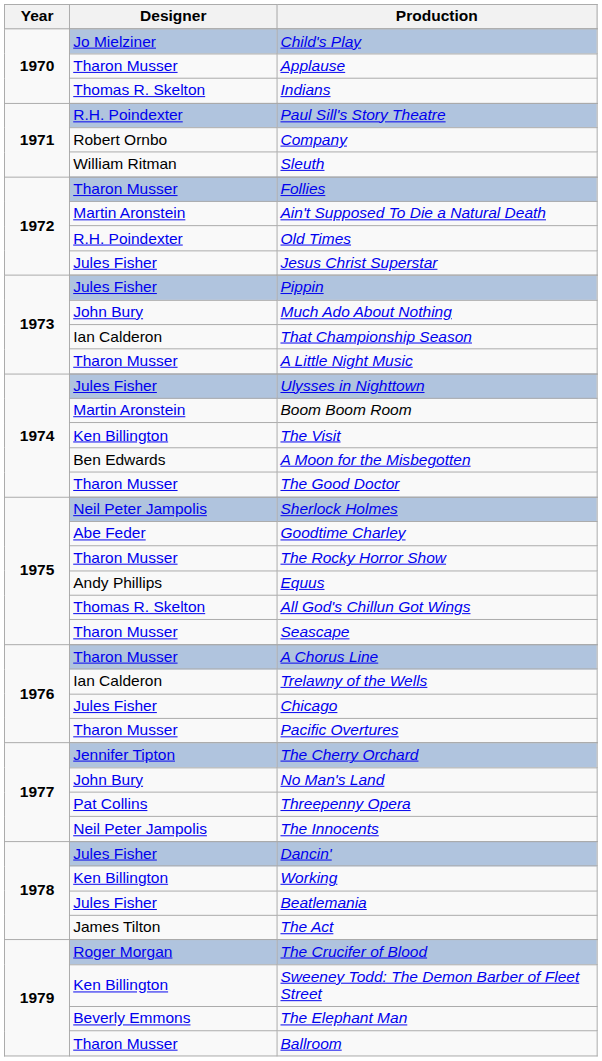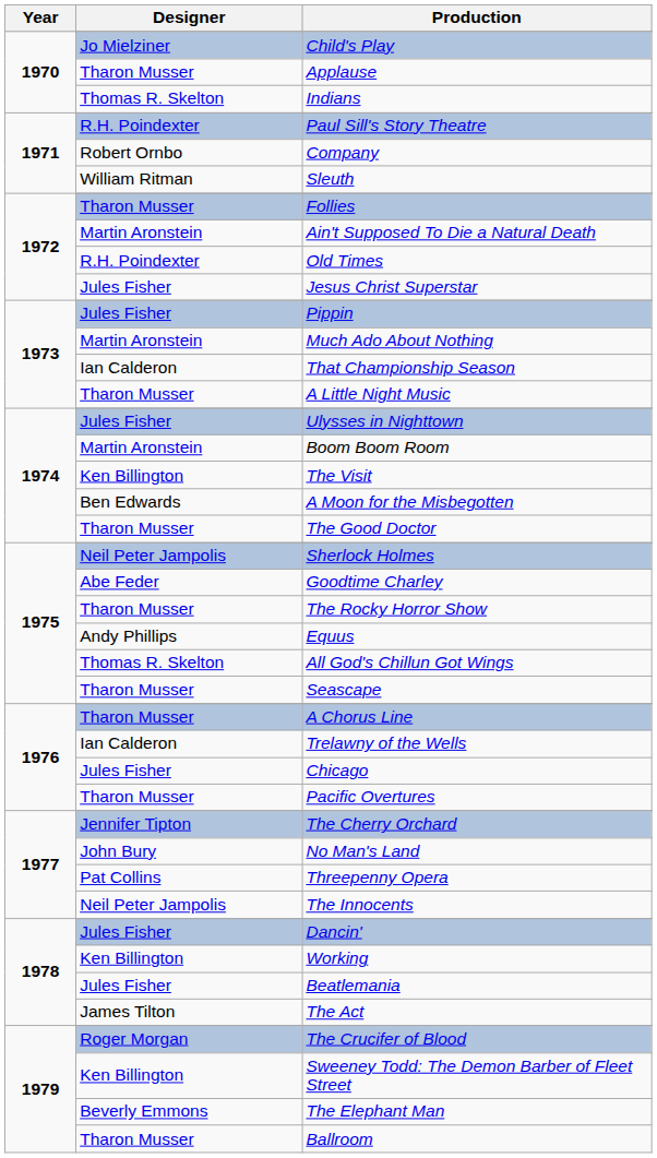 <table class="wikitable" style="width:98%;">
 <tr style="background:#bebebe;">
 <th style="width:11%;">Year</th>
 <th style="width:35%;">Designer</th>
 <th style="width:54%;">Production</th>
 </tr>
 <tr>
 <td rowspan="4" align="center"><strong>1970</strong><br></td>
 </tr>
 <tr style="background:#B0C4DE">
 <td><a href='#'>Jo Mielziner</a></td>
 <td><em><a href='#'>Child's Play</a></em></td>
 </tr>
 <tr>
 <td><a href='#'>Tharon Musser</a></td>
 <td><em><a href='#'>Applause</a></em></td>
 </tr>
 <tr>
 <td><a href='#'>Thomas R. Skelton</a></td>
 <td><em><a href='#'>Indians</a></em></td>
 </tr>
 <tr>
 <td rowspan="4" align="center"><strong>1971</strong><br></td>
 </tr>
 <tr style="background:#B0C4DE">
 <td><a href='#'>R.H. Poindexter</a></td>
 <td><em><a href='#'>Paul Sill's Story Theatre</a></em></td>
 </tr>
 <tr>
 <td>Robert Ornbo</td>
 <td><em><a href='#'>Company</a></em></td>
 </tr>
 <tr>
 <td>William Ritman</td>
 <td><em><a href='#'>Sleuth</a></em></td>
 </tr>
 <tr>
 <td rowspan="5" align="center"><strong>1972</strong><br></td>
 </tr>
 <tr style="background:#B0C4DE">
 <td><a href='#'>Tharon Musser</a></td>
 <td><em><a href='#'>Follies</a></em></td>
 </tr>
 <tr>
 <td><a href='#'>Martin Aronstein</a></td>
 <td><em><a href='#'>Ain't Supposed To Die a Natural Death</a></em></td>
 </tr>
 <tr>
 <td><a href='#'>R.H. Poindexter</a></td>
 <td><em><a href='#'>Old Times</a></em></td>
 </tr>
 <tr>
 <td><a href='#'>Jules Fisher</a></td>
 <td><em><a href='#'>Jesus Christ Superstar</a></em></td>
 </tr>
 <tr>
 <td rowspan="5" align="center"><strong>1973</strong><br></td>
 </tr>
 <tr style="background:#B0C4DE">
 <td><a href='#'>Jules Fisher</a></td>
 <td><em><a href='#'>Pippin</a></em></td>
 </tr>
 <tr>
-<td><a href='#'>John Bury</a></td>
+<td><a href='#'>Martin Aronstein</a></td>
 <td><em><a href='#'>Much Ado About Nothing</a></em></td>
 </tr>
 <tr>
 <td>Ian Calderon</td>
 <td><em><a href='#'>That Championship Season</a></em></td>
 </tr>
 <tr>
 <td><a href='#'>Tharon Musser</a></td>
 <td><em><a href='#'>A Little Night Music</a></em></td>
 </tr>
 <tr>
 <td rowspan="6" align="center"><strong>1974</strong><br></td>
 </tr>
 <tr style="background:#B0C4DE">
 <td><a href='#'>Jules Fisher</a></td>
 <td><em><a href='#'>Ulysses in Nighttown</a></em></td>
 </tr>
 <tr>
 <td><a href='#'>Martin Aronstein</a></td>
 <td><em>Boom Boom Room</em></td>
 </tr>
 <tr>
 <td><a href='#'>Ken Billington</a></td>
 <td><em><a href='#'>The Visit</a></em></td>
 </tr>
 <tr>
 <td>Ben Edwards</td>
 <td><em><a href='#'>A Moon for the Misbegotten</a></em></td>
 </tr>
 <tr>
 <td><a href='#'>Tharon Musser</a></td>
 <td><em><a href='#'>The Good Doctor</a></em></td>
 </tr>
 <tr>
 <td rowspan="7" align="center"><strong>1975</strong><br></td>
 </tr>
 <tr style="background:#B0C4DE">
 <td><a href='#'>Neil Peter Jampolis</a></td>
 <td><em><a href='#'>Sherlock Holmes</a></em></td>
 </tr>
 <tr>
 <td><a href='#'>Abe Feder</a></td>
 <td><em><a href='#'>Goodtime Charley</a></em></td>
 </tr>
 <tr>
 <td><a href='#'>Tharon Musser</a></td>
 <td><em><a href='#'>The Rocky Horror Show</a></em></td>
 </tr>
 <tr>
 <td>Andy Phillips</td>
 <td><em><a href='#'>Equus</a></em></td>
 </tr>
 <tr>
 <td><a href='#'>Thomas R. Skelton</a></td>
 <td><em><a href='#'>All God's Chillun Got Wings</a></em></td>
 </tr>
 <tr>
 <td><a href='#'>Tharon Musser</a></td>
 <td><em><a href='#'>Seascape</a></em></td>
 </tr>
 <tr>
 <td rowspan="5" align="center"><strong>1976</strong><br></td>
 </tr>
 <tr style="background:#B0C4DE">
 <td><a href='#'>Tharon Musser</a></td>
 <td><em><a href='#'>A Chorus Line</a></em></td>
 </tr>
 <tr>
 <td>Ian Calderon</td>
 <td><em><a href='#'>Trelawny of the Wells</a></em></td>
 </tr>
 <tr>
 <td><a href='#'>Jules Fisher</a></td>
 <td><em><a href='#'>Chicago</a></em></td>
 </tr>
 <tr>
 <td><a href='#'>Tharon Musser</a></td>
 <td><em><a href='#'>Pacific Overtures</a></em></td>
 </tr>
 <tr>
 <td rowspan="5" align="center"><strong>1977</strong><br></td>
 </tr>
 <tr style="background:#B0C4DE">
 <td><a href='#'>Jennifer Tipton</a></td>
 <td><em><a href='#'>The Cherry Orchard</a></em></td>
 </tr>
 <tr>
 <td><a href='#'>John Bury</a></td>
 <td><em><a href='#'>No Man's Land</a></em></td>
 </tr>
 <tr>
 <td><a href='#'>Pat Collins</a></td>
 <td><em><a href='#'>Threepenny Opera</a></em></td>
 </tr>
 <tr>
 <td><a href='#'>Neil Peter Jampolis</a></td>
 <td><em><a href='#'>The Innocents</a></em></td>
 </tr>
 <tr>
 <td rowspan="5" align="center"><strong>1978</strong><br></td>
 </tr>
 <tr style="background:#B0C4DE">
 <td><a href='#'>Jules Fisher</a></td>
 <td><em><a href='#'>Dancin'</a></em></td>
 </tr>
 <tr>
 <td><a href='#'>Ken Billington</a></td>
 <td><em><a href='#'>Working</a></em></td>
 </tr>
 <tr>
 <td><a href='#'>Jules Fisher</a></td>
 <td><em><a href='#'>Beatlemania</a></em></td>
 </tr>
 <tr>
 <td>James Tilton</td>
 <td><em><a href='#'>The Act</a></em></td>
 </tr>
 <tr>
 <td rowspan="5" align="center"><strong>1979</strong><br></td>
 </tr>
 <tr style="background:#B0C4DE">
 <td><a href='#'>Roger Morgan</a></td>
 <td><em><a href='#'>The Crucifer of Blood</a></em></td>
 </tr>
 <tr>
 <td><a href='#'>Ken Billington</a></td>
 <td><em><a href='#'>Sweeney Todd: The Demon Barber of Fleet Street</a></em></td>
 </tr>
 <tr>
 <td><a href='#'>Beverly Emmons</a></td>
 <td><em><a href='#'>The Elephant Man</a></em></td>
 </tr>
 <tr>
 <td><a href='#'>Tharon Musser</a></td>
 <td><em><a href='#'>Ballroom</a></em></td>
 </tr>
 </table>
